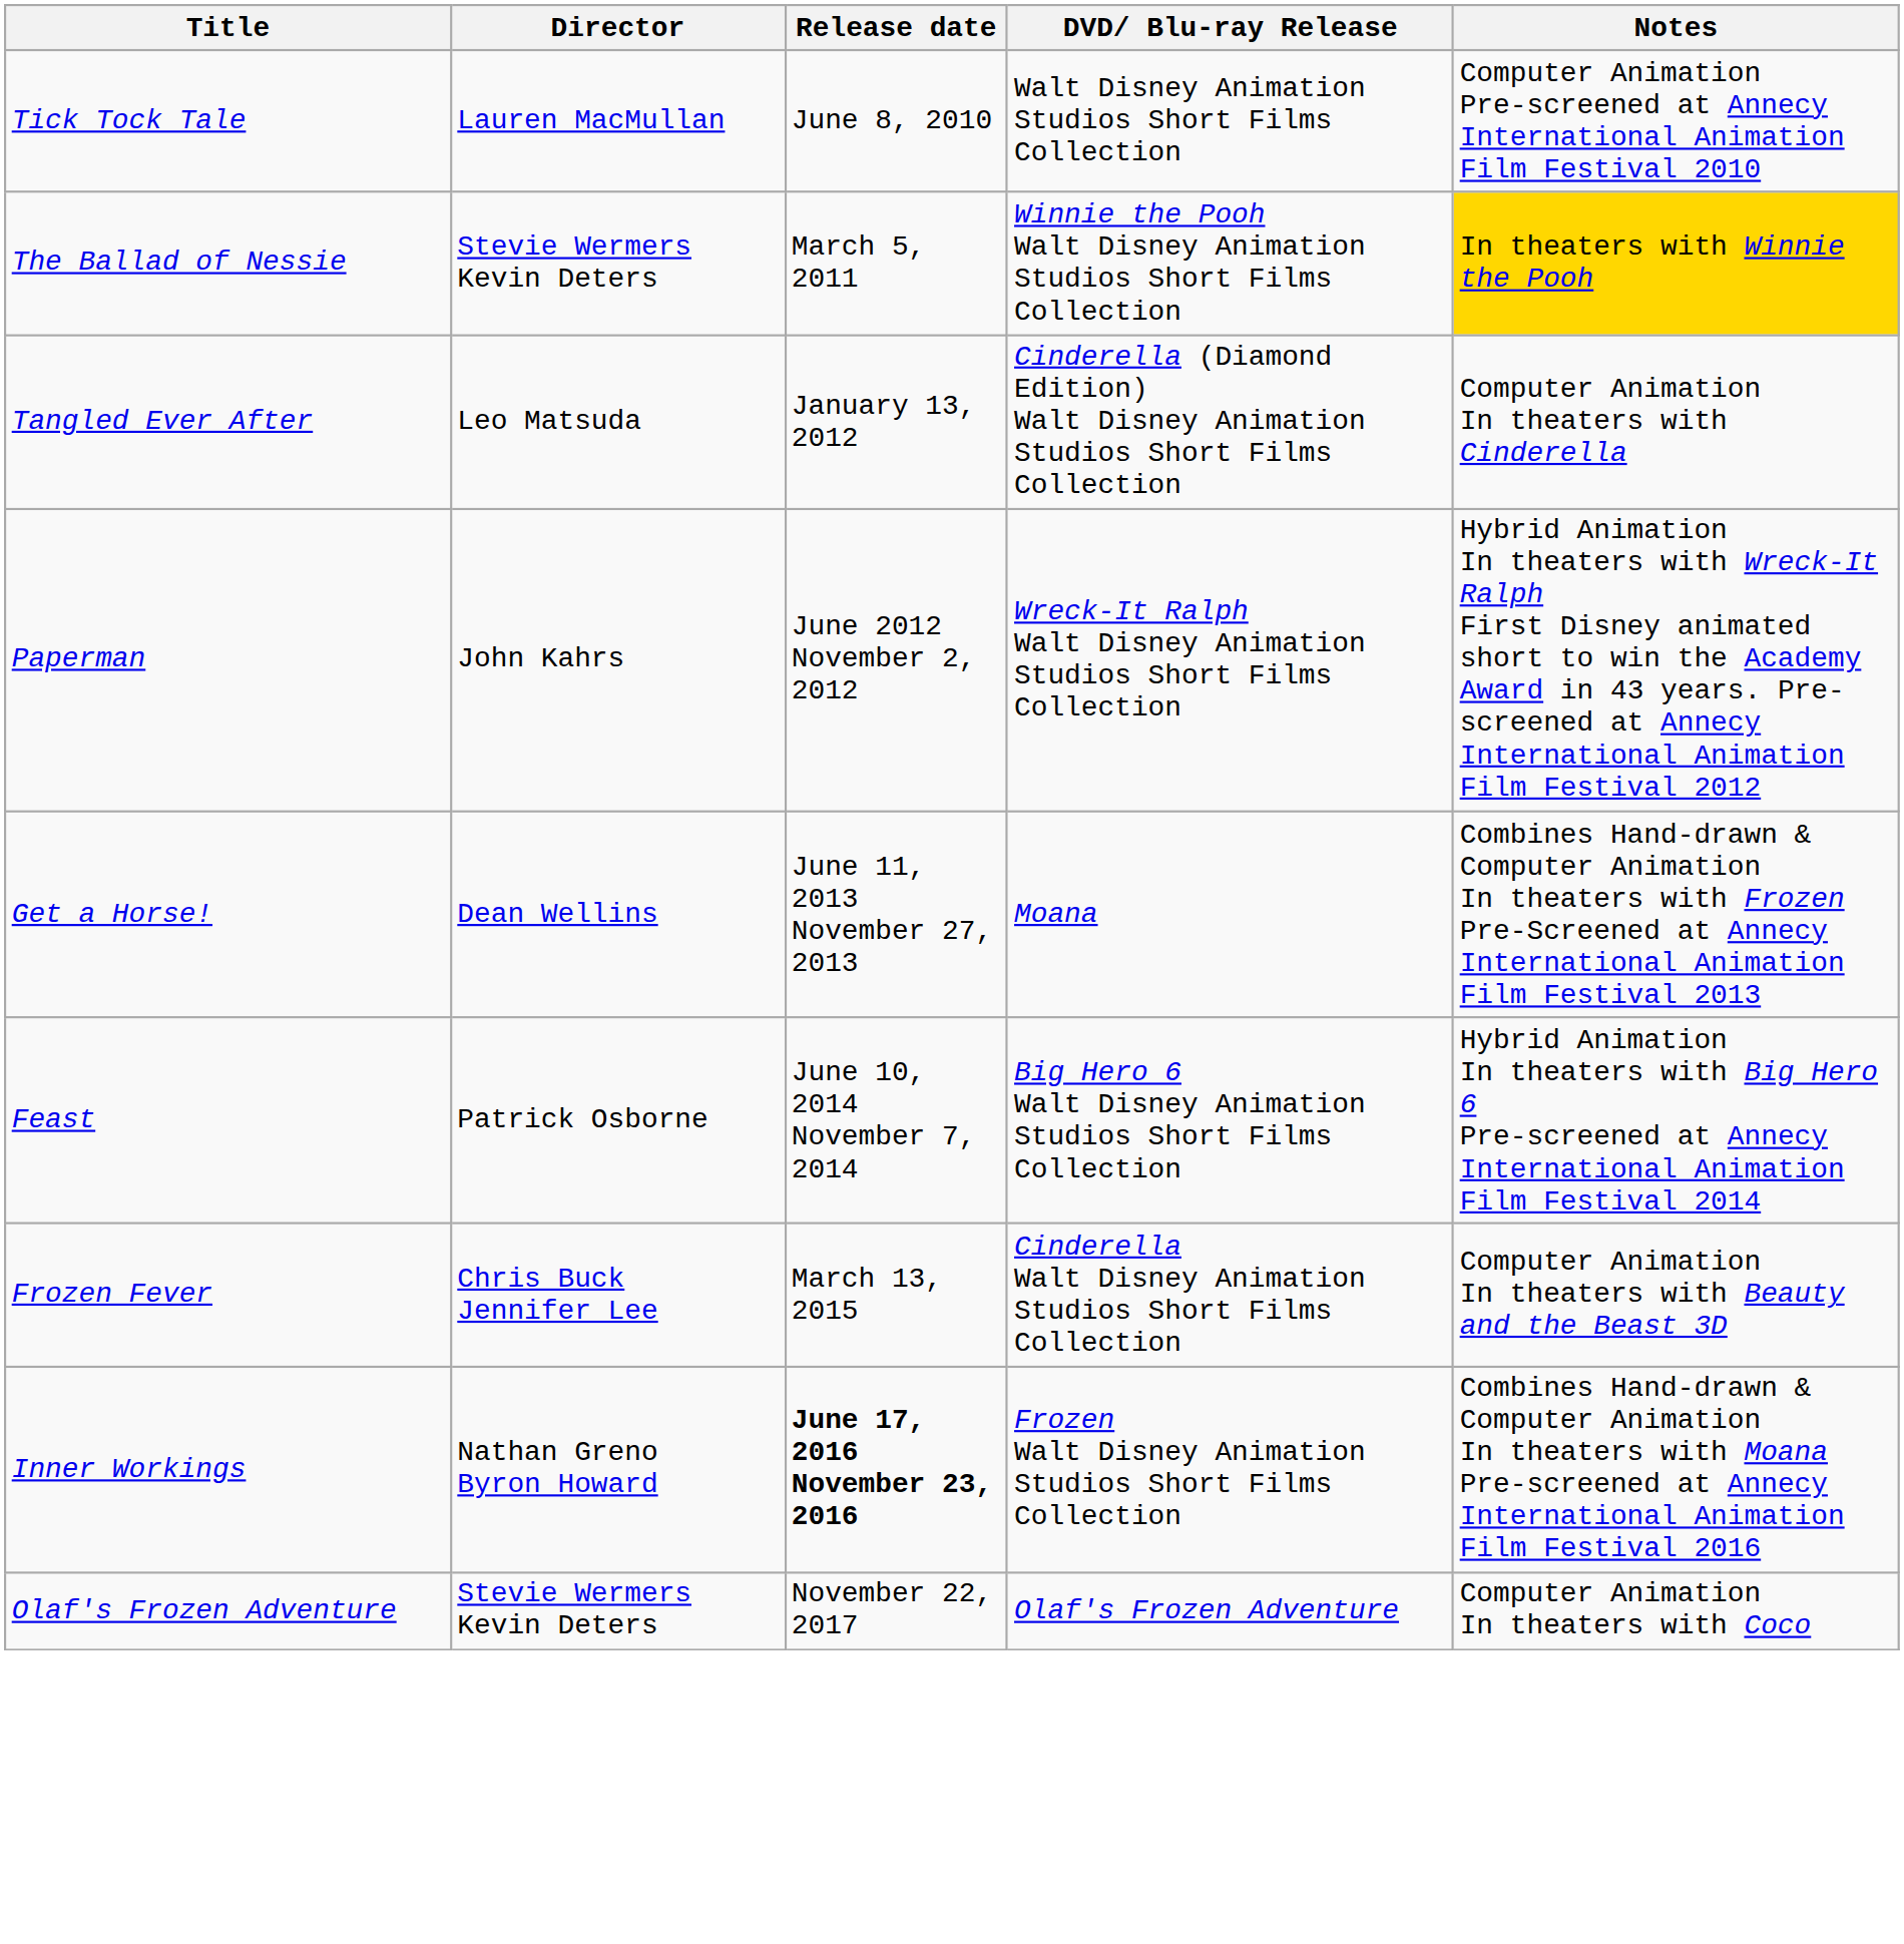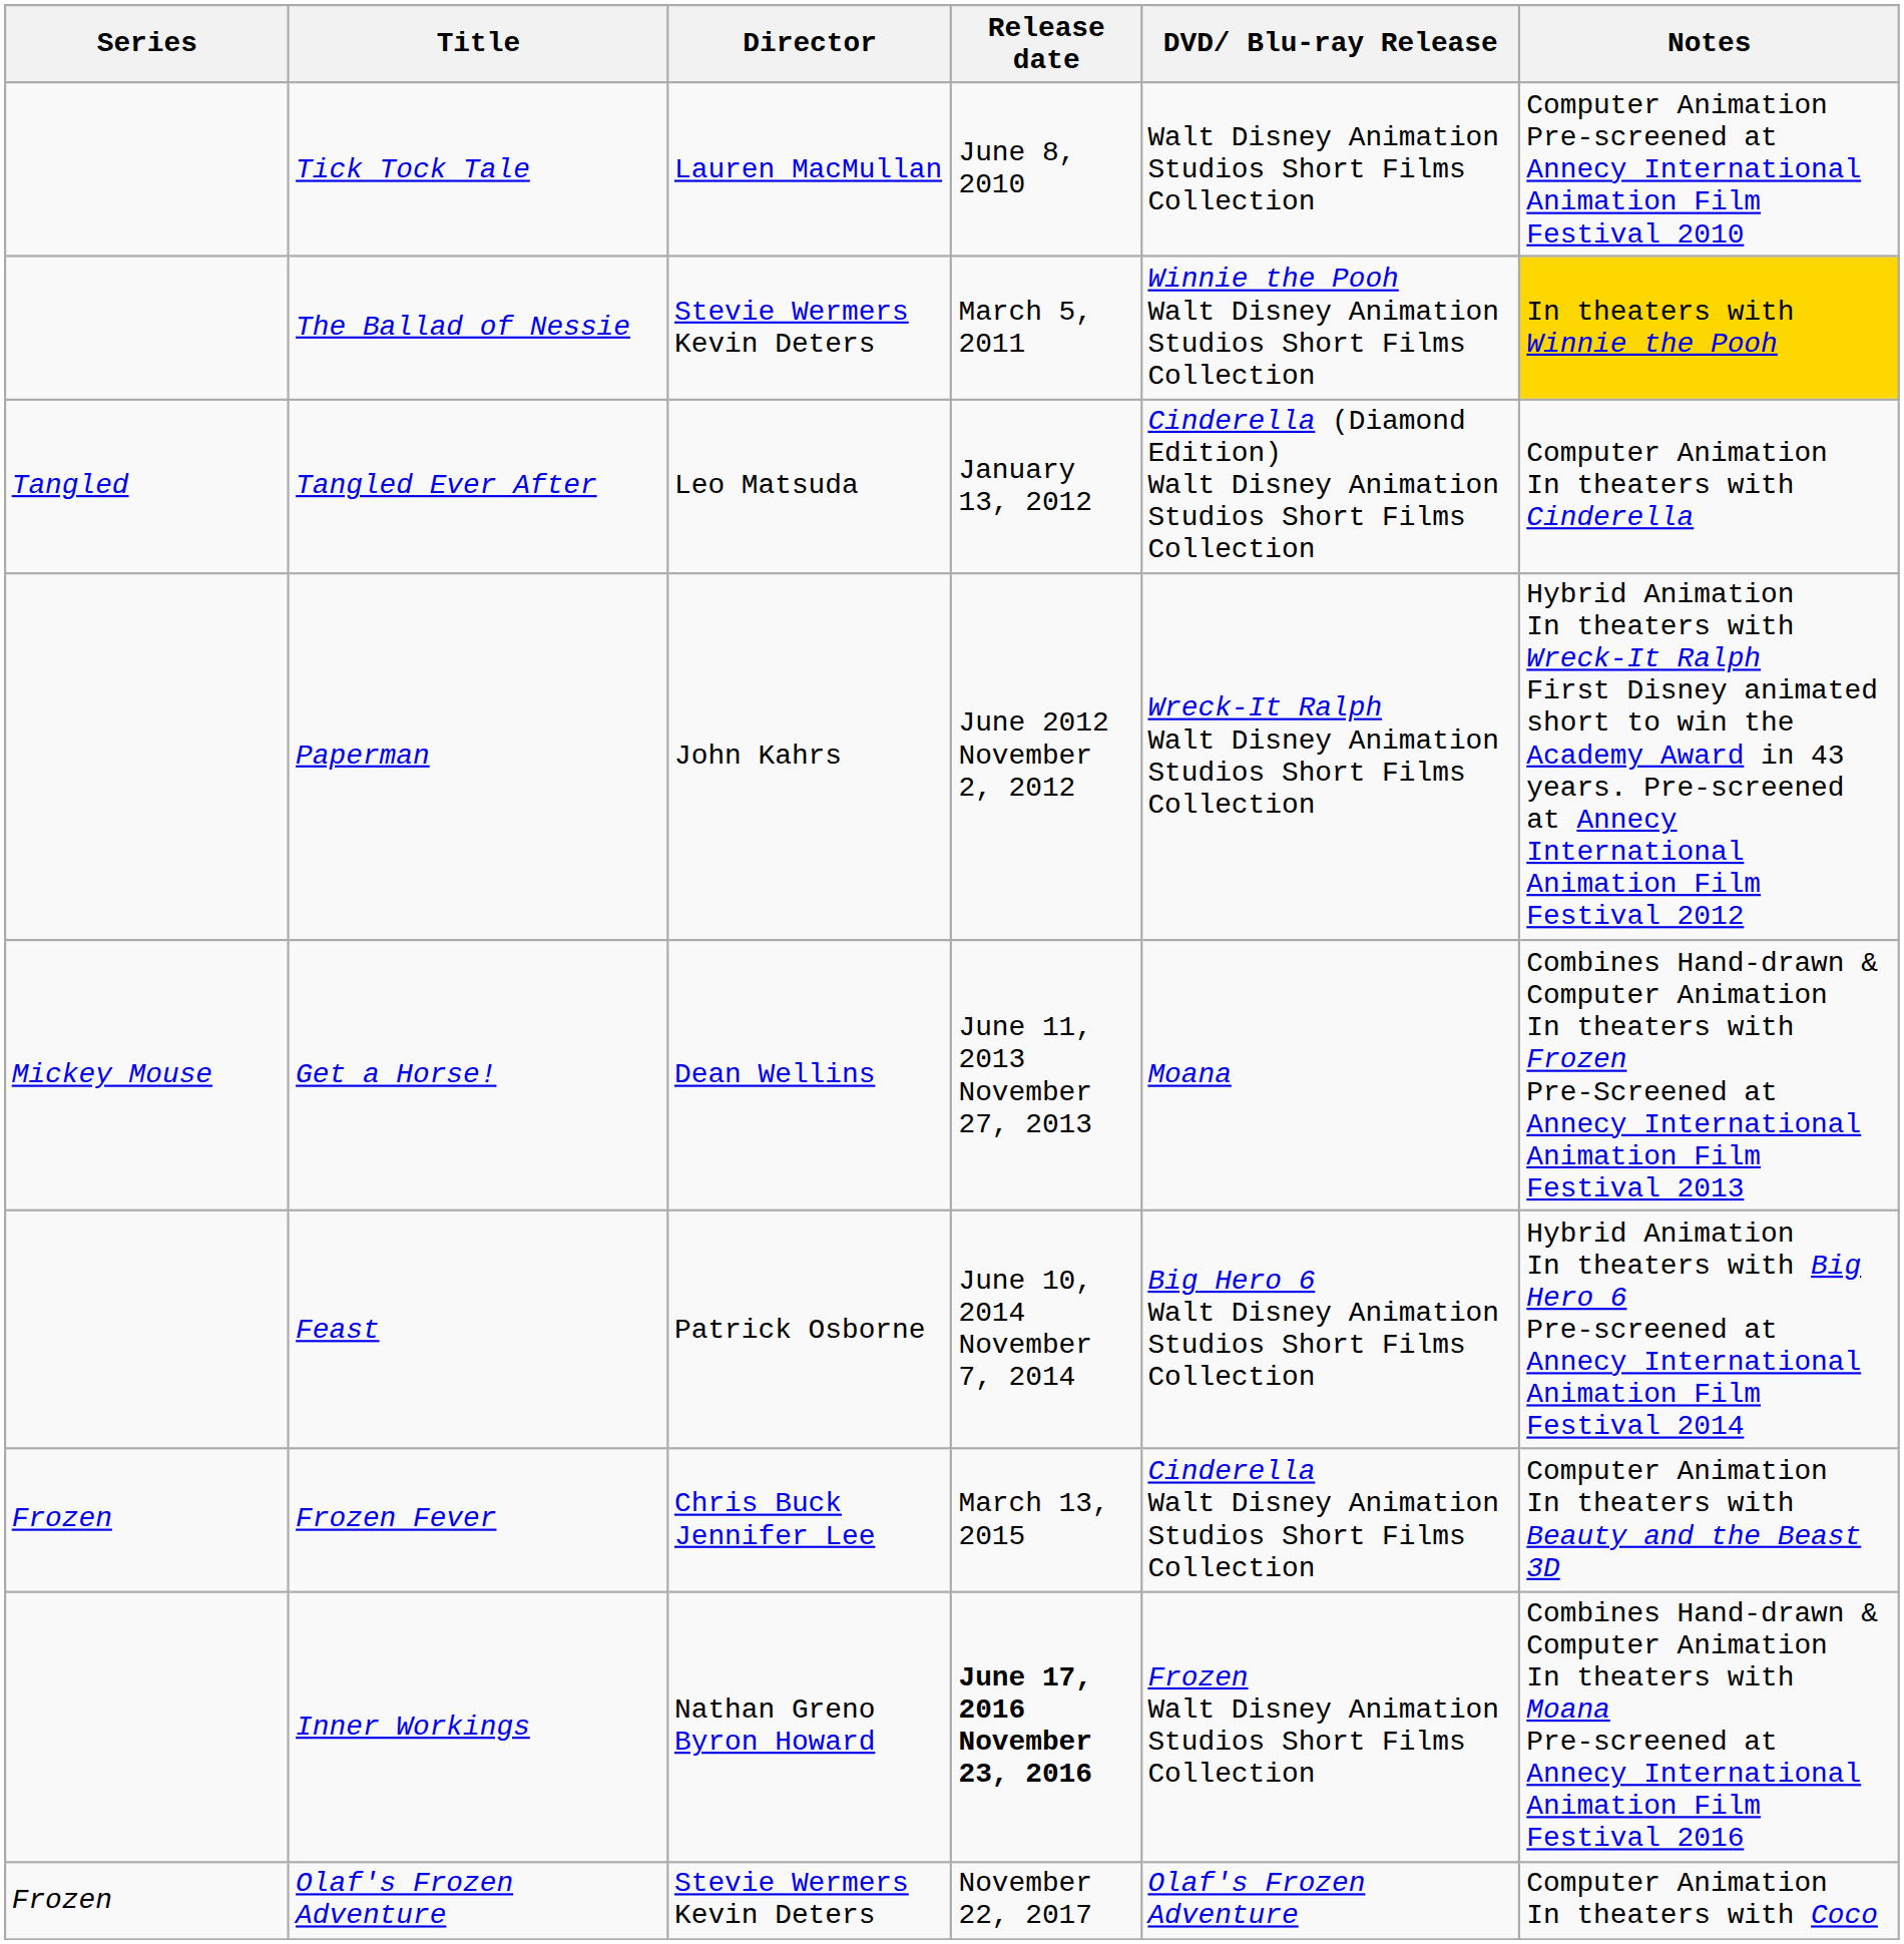 <table class="wikitable sortable" style="width:100%;">
 <tr>
+<th style="width:15%;">Series</th>
 <th style="width:20%;">Title</th>
 <th style="width:15%;">Director</th>
 <th style="width:10%;">Release date</th>
 <th style="width:20%;">DVD/ Blu-ray Release</th>
 <th style="width:20%;">Notes</th>
 </tr>
 <tr>
+<td></td>
 <td><em><a href='#'>Tick Tock Tale</a></em></td>
 <td><a href='#'>Lauren MacMullan</a></td>
 <td>June 8, 2010</td>
 <td>Walt Disney Animation Studios Short Films Collection</td>
 <td>Computer Animation <br> Pre-screened at <a href='#'>Annecy International Animation Film Festival 2010</a> <br> </td>
 </tr>
 <tr>
+<td></td>
 <td><em><a href='#'>The Ballad of Nessie</a></em></td>
 <td><a href='#'>Stevie Wermers</a> <br>Kevin Deters</td>
 <td>March 5, 2011</td>
 <td><em><a href='#'>Winnie the Pooh</a></em><br> Walt Disney Animation Studios Short Films Collection</td>
 <td style="background: gold;">In theaters with <em><a href='#'>Winnie the Pooh</a></em></td>
 </tr>
 <tr>
+<td><em><a href='#'>Tangled</a></em></td>
 <td><em><a href='#'>Tangled Ever After</a></em></td>
 <td>Leo Matsuda</td>
 <td>January 13, 2012</td>
 <td><em><a href='#'>Cinderella</a></em> (Diamond Edition)<br> Walt Disney Animation Studios Short Films Collection</td>
 <td>Computer Animation <br> In theaters with <em><a href='#'>Cinderella</a></em>  <br> </td>
 </tr>
 <tr>
+<td></td>
 <td><em><a href='#'>Paperman</a></em> </td>
 <td>John Kahrs</td>
 <td>June 2012<br>November 2, 2012</td>
 <td><em><a href='#'>Wreck-It Ralph</a></em><br> Walt Disney Animation Studios Short Films Collection</td>
 <td>Hybrid Animation <br> In theaters with <em><a href='#'>Wreck-It Ralph</a></em> <br> First Disney animated short to win the <a href='#'>Academy Award</a> in 43 years. Pre-screened at <a href='#'>Annecy International Animation Film Festival 2012</a><br></td>
 </tr>
 <tr>
+<td><em><a href='#'>Mickey Mouse</a></em></td>
 <td><em><a href='#'>Get a Horse!</a></em> </td>
 <td><a href='#'>Dean Wellins</a></td>
 <td>June 11, 2013<br>November 27, 2013</td>
 <td><em><a href='#'>Moana</a></em></td>
 <td>Combines Hand-drawn & Computer Animation <br> In theaters with <em><a href='#'>Frozen</a></em> <br> Pre-Screened at <a href='#'>Annecy International Animation Film Festival 2013</a></td>
 </tr>
 <tr>
+<td></td>
 <td><em><a href='#'>Feast</a></em> </td>
 <td>Patrick Osborne</td>
 <td>June 10, 2014<br>November 7, 2014</td>
 <td><em><a href='#'>Big Hero 6</a></em><br> Walt Disney Animation Studios Short Films Collection</td>
 <td>Hybrid Animation <br> In theaters with <em><a href='#'>Big Hero 6</a></em> <br> Pre-screened at <a href='#'>Annecy International Animation Film Festival 2014</a>  <br> </td>
 </tr>
 <tr>
+<td><em><a href='#'>Frozen</a></em></td>
 <td><em><a href='#'>Frozen Fever</a></em></td>
 <td><a href='#'>Chris Buck</a><br><a href='#'>Jennifer Lee</a></td>
 <td>March 13, 2015</td>
 <td><em><a href='#'>Cinderella</a></em><br> Walt Disney Animation Studios Short Films Collection</td>
 <td>Computer Animation <br> In theaters with <em><a href='#'>Beauty and the Beast 3D</a></em></td>
 </tr>
 <tr>
+<td></td>
 <td><em><a href='#'>Inner Workings</a></em></td>
 <td>Nathan Greno <br><a href='#'>Byron Howard</a></td>
 <td><strong>June 17, 2016<br>November 23, 2016</strong></td>
 <td><em><a href='#'>Frozen</a></em><br> Walt Disney Animation Studios Short Films Collection</td>
 <td>Combines Hand-drawn & Computer Animation <br> In theaters with <em><a href='#'>Moana</a></em> <br> Pre-screened at <a href='#'>Annecy International Animation Film Festival 2016</a></td>
 </tr>
 <tr>
+<td><em>Frozen</em></td>
 <td><em><a href='#'>Olaf's Frozen Adventure</a></em></td>
 <td><a href='#'>Stevie Wermers</a> <br>Kevin Deters</td>
 <td>November 22, 2017</td>
 <td><em><a href='#'>Olaf's Frozen Adventure</a></em></td>
 <td>Computer Animation <br> In theaters with <em><a href='#'>Coco</a></em></td>
 </tr>
 </table>
